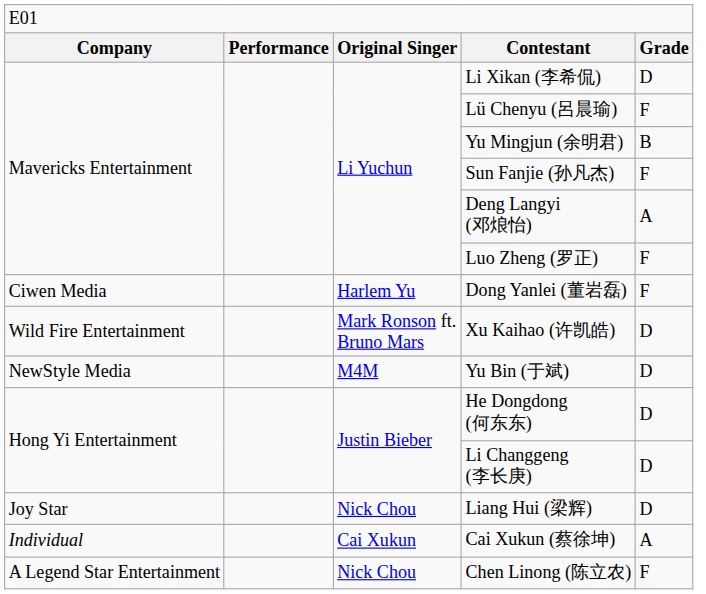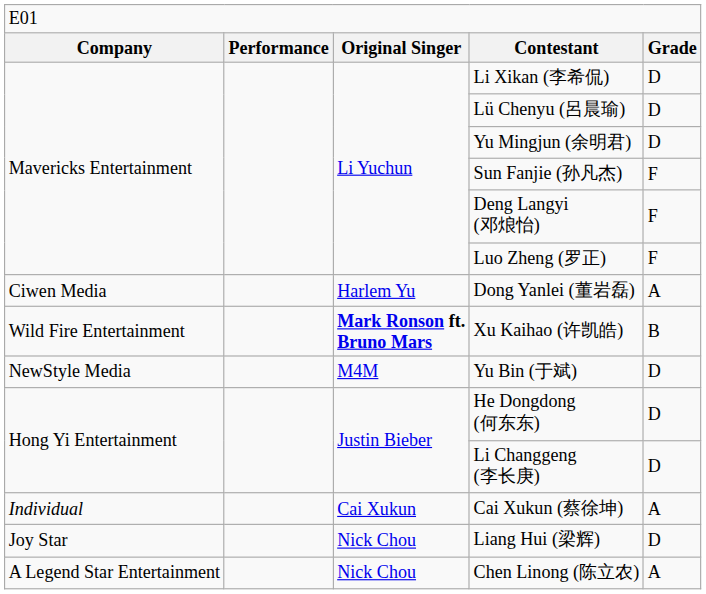 <table class="wikitable mw-collapsible">
 <tr>
 <td colspan="5">E01</td>
 </tr>
 <tr>
 <th>Company</th>
 <th>Performance</th>
 <th>Original Singer</th>
 <th>Contestant</th>
 <th>Grade</th>
 </tr>
 <tr>
 <td rowspan="6">Mavericks Entertainment</td>
 <td rowspan="6"></td>
 <td rowspan="6"><a href='#'>Li Yuchun</a></td>
 <td>Li Xikan (李希侃)</td>
 <td>D</td>
 </tr>
 <tr>
 <td>Lü Chenyu (呂晨瑜)</td>
-<td>F</td>
+<td>D</td>
 </tr>
 <tr>
 <td>Yu Mingjun (余明君)</td>
-<td>B</td>
+<td>D</td>
 </tr>
 <tr>
 <td>Sun Fanjie (孙凡杰)</td>
 <td>F</td>
 </tr>
 <tr>
 <td>Deng Langyi<br>(邓烺怡)</td>
-<td>A</td>
+<td>F</td>
 </tr>
 <tr>
 <td>Luo Zheng (罗正)</td>
 <td>F</td>
 </tr>
 <tr>
 <td>Ciwen Media</td>
 <td></td>
 <td><a href='#'>Harlem Yu</a></td>
 <td>Dong Yanlei (董岩磊)</td>
-<td>F</td>
+<td>A</td>
 </tr>
 <tr>
 <td>Wild Fire Entertainment</td>
 <td Locking Dance></td>
-<td><a href='#'>Mark Ronson</a> ft.<br><a href='#'>Bruno Mars</a></td>
+<td><strong><a href='#'>Mark Ronson</a> ft.<br><a href='#'>Bruno Mars</a></strong></td>
 <td>Xu Kaihao (许凯皓)</td>
-<td>D</td>
+<td>B</td>
 </tr>
 <tr>
 <td>NewStyle Media</td>
 <td></td>
 <td><a href='#'>M4M</a></td>
 <td>Yu Bin (于斌)</td>
 <td>D</td>
 </tr>
 <tr>
 <td rowspan="2">Hong Yi Entertainment</td>
 <td rowspan="2"></td>
 <td rowspan="2"><a href='#'>Justin Bieber</a></td>
 <td>He Dongdong<br>(何东东)</td>
 <td>D</td>
 </tr>
 <tr>
 <td>Li Changgeng<br>(李长庚)</td>
 <td>D</td>
 </tr>
 <tr>
+<td><em>Individual</em></td>
+<td></td>
+<td><a href='#'>Cai Xukun</a></td>
+<td>Cai Xukun (蔡徐坤)</td>
+<td>A</td>
+</tr>
+<tr>
 <td>Joy Star</td>
 <td></td>
 <td><a href='#'>Nick Chou</a></td>
 <td>Liang Hui (梁辉)</td>
 <td>D</td>
 </tr>
 <tr>
-<td><em>Individual</em></td>
-<td></td>
-<td><a href='#'>Cai Xukun</a></td>
-<td>Cai Xukun (蔡徐坤)</td>
-<td>A</td>
-</tr>
-<tr>
 <td>A Legend Star Entertainment</td>
 <td><br></td>
 <td><a href='#'>Nick Chou</a></td>
 <td>Chen Linong (陈立农)</td>
-<td>F</td>
+<td>A</td>
 </tr>
 </table>
